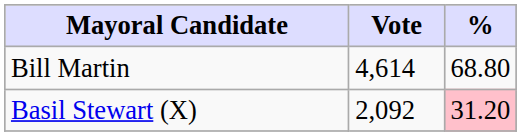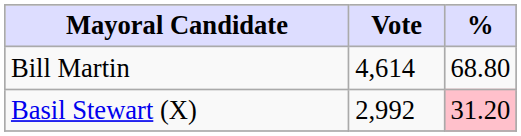 <table class="wikitable">
 <tr>
 <th style="background:#ddf; width:200px;">Mayoral Candidate </th>
 <th style="background:#ddf; width:50px;">Vote</th>
 <th style="background:#ddf; width:30px;">%</th>
 </tr>
 <tr>
 <td>Bill Martin</td>
 <td>4,614</td>
 <td>68.80</td>
 </tr>
 <tr>
 <td><a href='#'>Basil Stewart</a> (X)</td>
-<td>2,092</td>
+<td>2,992</td>
 <td style="background: pink;">31.20</td>
 </tr>
 </table>
